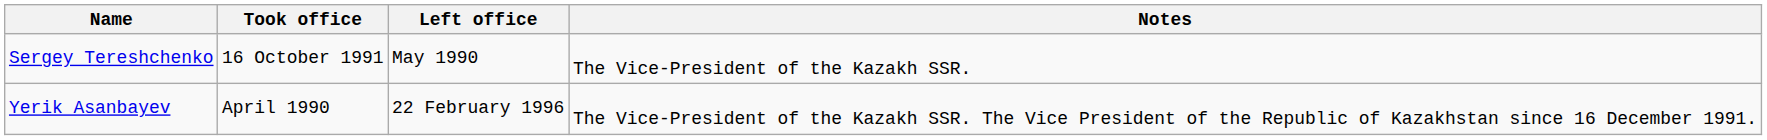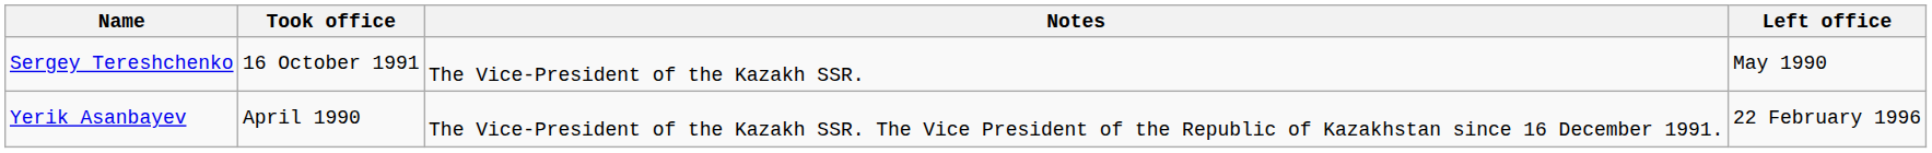 <table class="wikitable">
 <tr>
 <th>Name</th>
 <th>Took office</th>
+<th>Notes</th>
 <th>Left office</th>
-<th>Notes</th>
 </tr>
 <tr>
 <td><a href='#'>Sergey Tereshchenko</a></td>
 <td>16 October 1991</td>
+<td><br>The Vice-President of the Kazakh SSR.</td>
 <td>May 1990</td>
-<td><br>The Vice-President of the Kazakh SSR.</td>
 </tr>
 <tr>
 <td><a href='#'>Yerik Asanbayev</a></td>
 <td>April 1990</td>
+<td><br>The Vice-President of the Kazakh SSR. The Vice President of the Republic of Kazakhstan since 16 December 1991.</td>
 <td>22 February 1996</td>
-<td><br>The Vice-President of the Kazakh SSR. The Vice President of the Republic of Kazakhstan since 16 December 1991.</td>
 </tr>
 </table>
